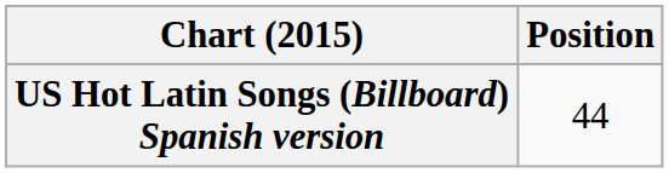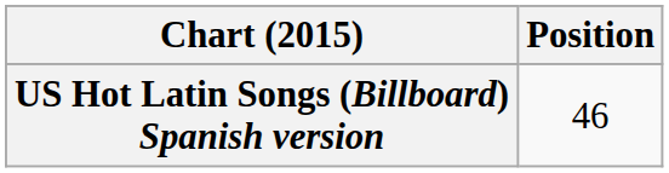 <table class="wikitable plainrowheaders" style="text-align:center;">
 <tr>
 <th scope="col">Chart (2015)</th>
 <th scope="col">Position</th>
 </tr>
 <tr>
 <th scope="row">US Hot Latin Songs (<em>Billboard</em>)<br><em>Spanish version</em></th>
-<td>44</td>
+<td>46</td>
 </tr>
 </table>
